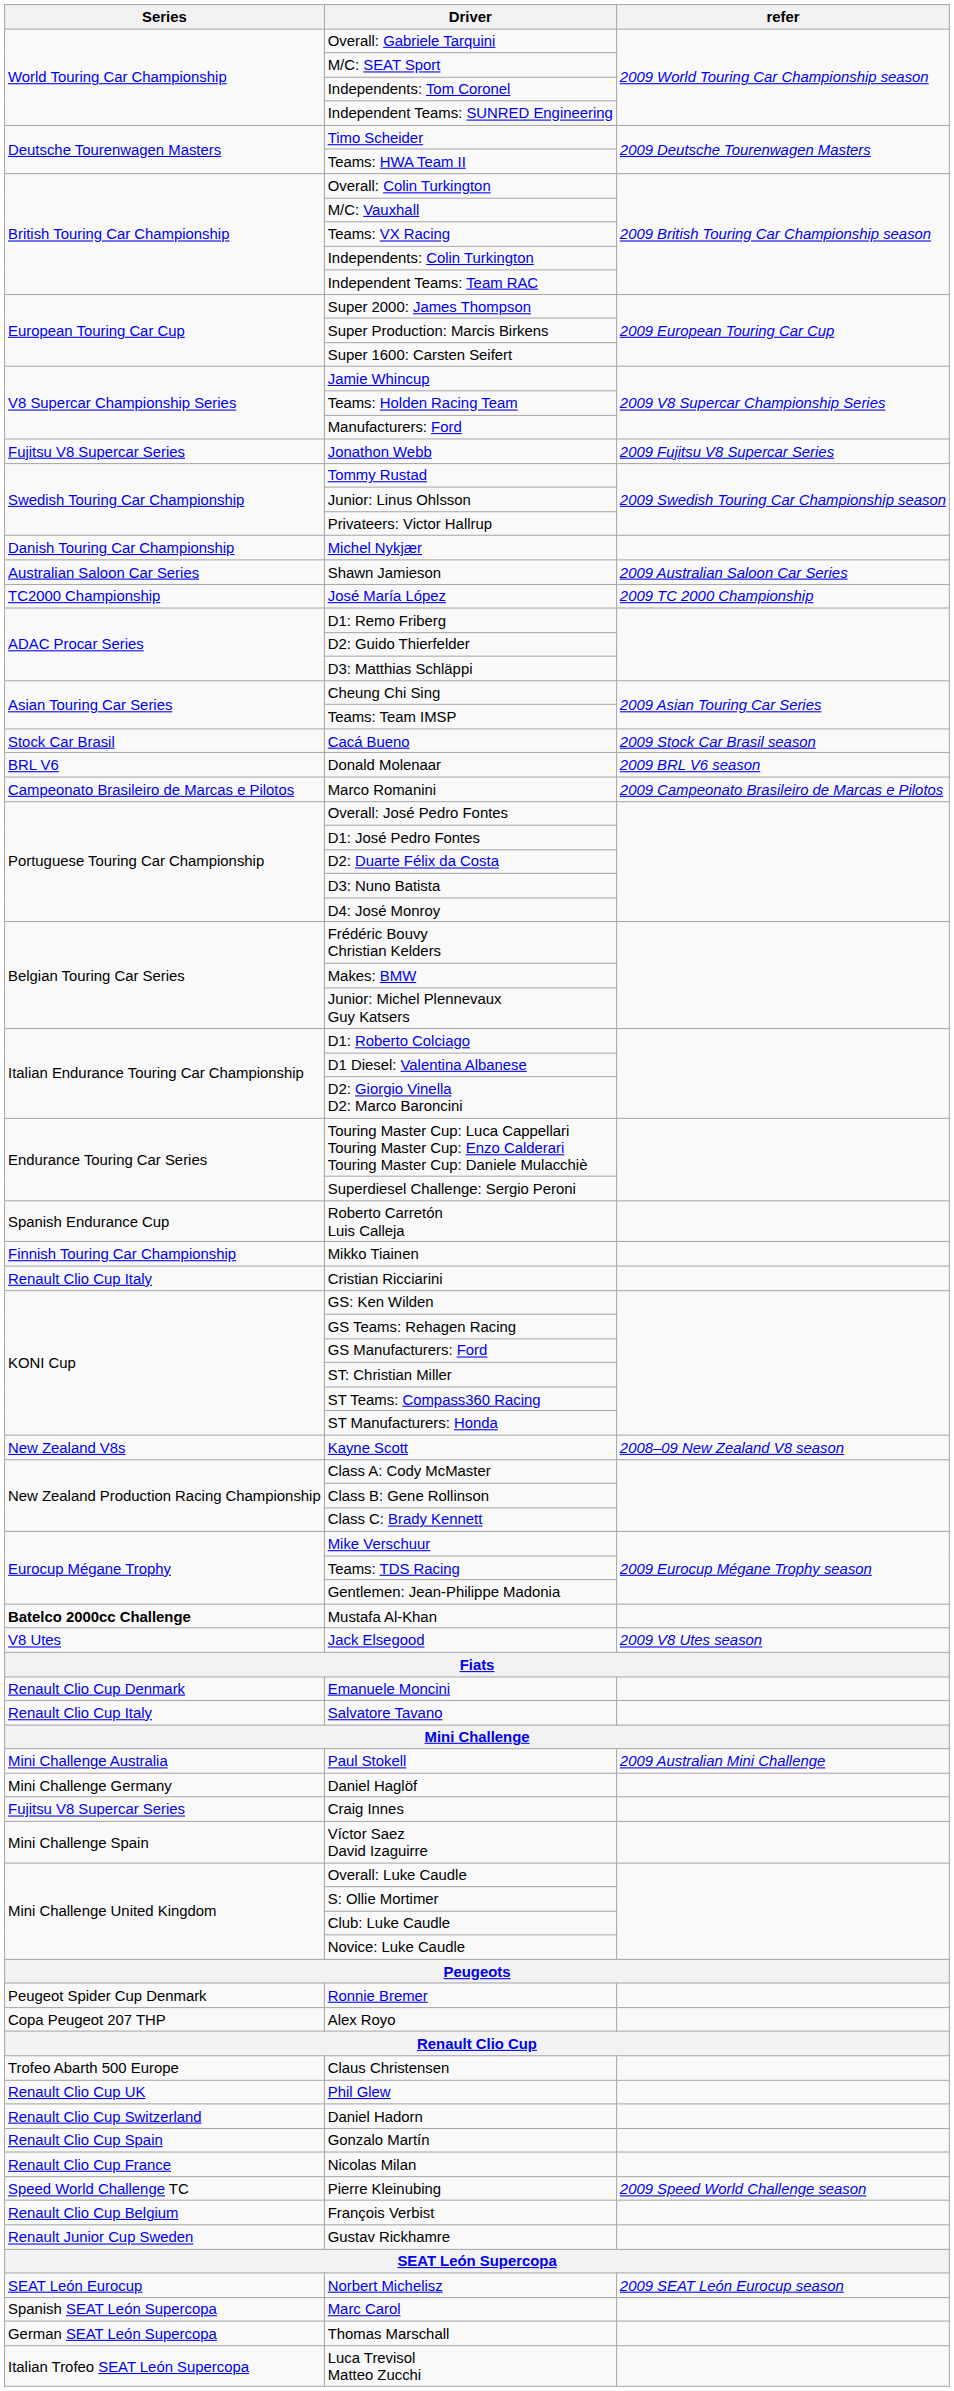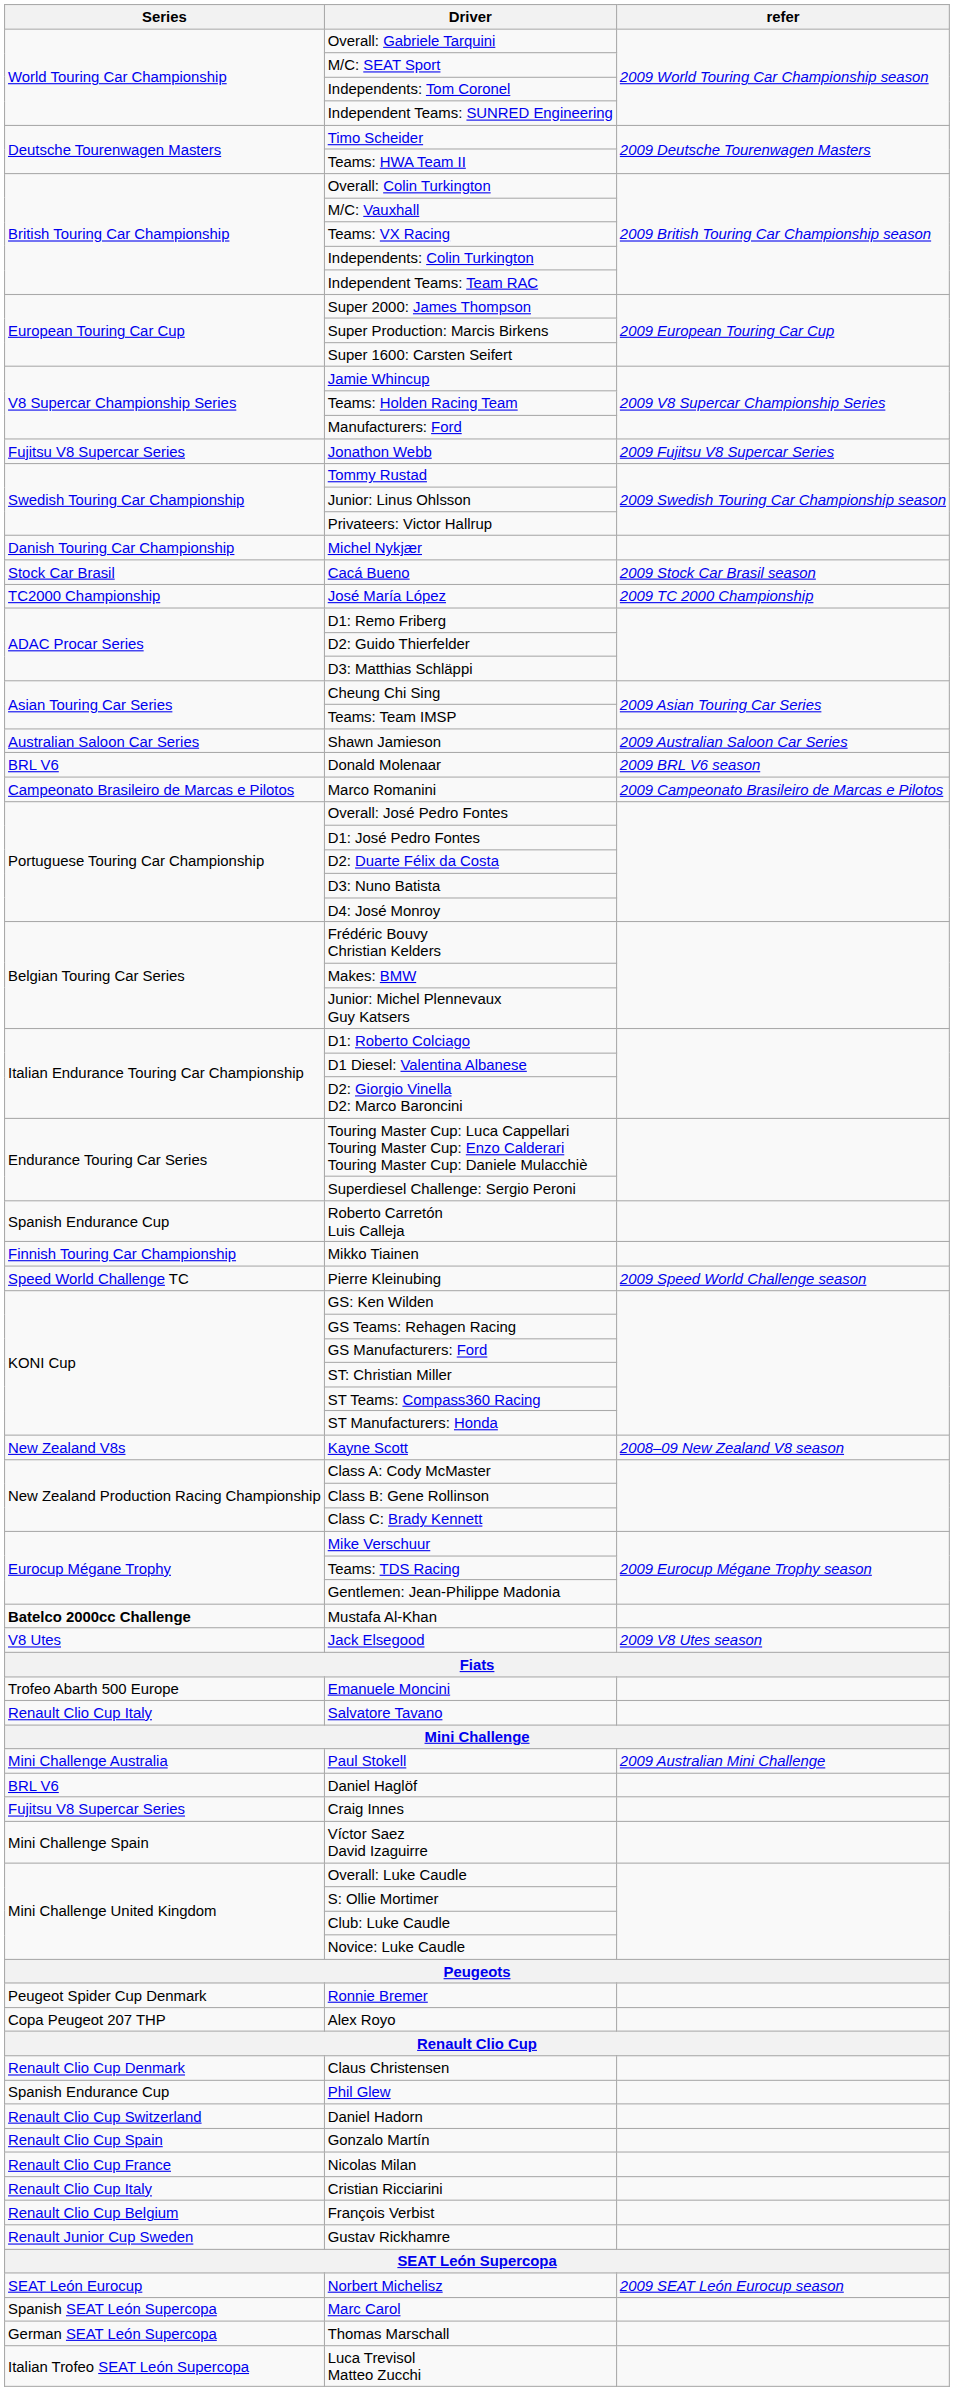 <table class="wikitable" style="font-size: 87%;">
 <tr>
 <th>Series</th>
 <th>Driver</th>
 <th>refer</th>
 </tr>
 <tr>
 <td rowspan=4><a href='#'>World Touring Car Championship</a></td>
 <td>Overall:  <a href='#'>Gabriele Tarquini</a></td>
 <td rowspan=4><em><a href='#'>2009 World Touring Car Championship season</a></em></td>
 </tr>
 <tr>
 <td>M/C:  <a href='#'>SEAT Sport</a></td>
 </tr>
 <tr>
 <td>Independents:  <a href='#'>Tom Coronel</a></td>
 </tr>
 <tr>
 <td>Independent Teams:  <a href='#'>SUNRED Engineering</a></td>
 </tr>
 <tr>
 <td rowspan=2><a href='#'>Deutsche Tourenwagen Masters</a></td>
 <td> <a href='#'>Timo Scheider</a></td>
 <td rowspan=2><em><a href='#'>2009 Deutsche Tourenwagen Masters</a></em></td>
 </tr>
 <tr>
 <td>Teams:  <a href='#'>HWA Team II</a></td>
 </tr>
 <tr>
 <td rowspan=5><a href='#'>British Touring Car Championship</a></td>
 <td>Overall:  <a href='#'>Colin Turkington</a></td>
 <td rowspan=5><em><a href='#'>2009 British Touring Car Championship season</a></em></td>
 </tr>
 <tr>
 <td>M/C:  <a href='#'>Vauxhall</a></td>
 </tr>
 <tr>
 <td>Teams:  <a href='#'>VX Racing</a></td>
 </tr>
 <tr>
 <td>Independents:  <a href='#'>Colin Turkington</a></td>
 </tr>
 <tr>
 <td>Independent Teams:  <a href='#'>Team RAC</a></td>
 </tr>
 <tr>
 <td rowspan=3><a href='#'>European Touring Car Cup</a></td>
 <td>Super 2000:  <a href='#'>James Thompson</a></td>
 <td rowspan=3><em><a href='#'>2009 European Touring Car Cup</a></em></td>
 </tr>
 <tr>
 <td>Super Production:  Marcis Birkens</td>
 </tr>
 <tr>
 <td>Super 1600:  Carsten Seifert</td>
 </tr>
 <tr>
 <td rowspan=3><a href='#'>V8 Supercar Championship Series</a></td>
 <td> <a href='#'>Jamie Whincup</a></td>
 <td rowspan=3><em><a href='#'>2009 V8 Supercar Championship Series</a></em></td>
 </tr>
 <tr>
 <td>Teams:  <a href='#'>Holden Racing Team</a></td>
 </tr>
 <tr>
 <td>Manufacturers:  <a href='#'>Ford</a></td>
 </tr>
 <tr>
 <td><a href='#'>Fujitsu V8 Supercar Series</a></td>
 <td> <a href='#'>Jonathon Webb</a></td>
 <td><em><a href='#'>2009 Fujitsu V8 Supercar Series</a></em></td>
 </tr>
 <tr>
 <td rowspan=3><a href='#'>Swedish Touring Car Championship</a></td>
 <td> <a href='#'>Tommy Rustad</a></td>
 <td rowspan=3><em><a href='#'>2009 Swedish Touring Car Championship season</a></em></td>
 </tr>
 <tr>
 <td>Junior:  Linus Ohlsson</td>
 </tr>
 <tr>
 <td>Privateers:  Victor Hallrup</td>
 </tr>
 <tr>
 <td><a href='#'>Danish Touring Car Championship</a></td>
 <td> <a href='#'>Michel Nykjær</a></td>
 <td></td>
 </tr>
 <tr>
-<td><a href='#'>Australian Saloon Car Series</a></td>
-<td> Shawn Jamieson</td>
-<td><em><a href='#'>2009 Australian Saloon Car Series</a></em></td>
+<td><a href='#'>Stock Car Brasil</a></td>
+<td> <a href='#'>Cacá Bueno</a></td>
+<td><em><a href='#'>2009 Stock Car Brasil season</a></em></td>
 </tr>
 <tr>
 <td><a href='#'>TC2000 Championship</a></td>
 <td> <a href='#'>José María López</a></td>
 <td><em><a href='#'>2009 TC 2000 Championship</a></em></td>
 </tr>
 <tr>
 <td rowspan=3><a href='#'>ADAC Procar Series</a></td>
 <td>D1:  Remo Friberg</td>
 <td rowspan=3></td>
 </tr>
 <tr>
 <td>D2:  Guido Thierfelder</td>
 </tr>
 <tr>
 <td>D3:  Matthias Schläppi</td>
 </tr>
 <tr>
 <td rowspan=2><a href='#'>Asian Touring Car Series</a></td>
 <td> Cheung Chi Sing</td>
 <td rowspan=2><em><a href='#'>2009 Asian Touring Car Series</a></em></td>
 </tr>
 <tr>
 <td>Teams:  Team IMSP</td>
 </tr>
 <tr>
-<td><a href='#'>Stock Car Brasil</a></td>
-<td> <a href='#'>Cacá Bueno</a></td>
-<td><em><a href='#'>2009 Stock Car Brasil season</a></em></td>
+<td><a href='#'>Australian Saloon Car Series</a></td>
+<td> Shawn Jamieson</td>
+<td><em><a href='#'>2009 Australian Saloon Car Series</a></em></td>
 </tr>
 <tr>
 <td><a href='#'>BRL V6</a></td>
 <td> Donald Molenaar</td>
 <td><em><a href='#'>2009 BRL V6 season</a></em></td>
 </tr>
 <tr>
 <td><a href='#'>Campeonato Brasileiro de Marcas e Pilotos</a></td>
 <td> Marco Romanini</td>
 <td><em><a href='#'>2009 Campeonato Brasileiro de Marcas e Pilotos</a></em></td>
 </tr>
 <tr>
 <td rowspan=5>Portuguese Touring Car Championship</td>
 <td>Overall:  José Pedro Fontes</td>
 <td rowspan=5></td>
 </tr>
 <tr>
 <td>D1:  José Pedro Fontes</td>
 </tr>
 <tr>
 <td>D2:  <a href='#'>Duarte Félix da Costa</a></td>
 </tr>
 <tr>
 <td>D3:  Nuno Batista</td>
 </tr>
 <tr>
 <td>D4:  José Monroy</td>
 </tr>
 <tr>
 <td rowspan=3>Belgian Touring Car Series</td>
 <td> Frédéric Bouvy<br> Christian Kelders</td>
 <td rowspan=3></td>
 </tr>
 <tr>
 <td>Makes:  <a href='#'>BMW</a></td>
 </tr>
 <tr>
 <td>Junior:  Michel Plennevaux<br> Guy Katsers</td>
 </tr>
 <tr>
 <td rowspan=3>Italian Endurance Touring Car Championship</td>
 <td>D1:  <a href='#'>Roberto Colciago</a></td>
 <td rowspan=3></td>
 </tr>
 <tr>
 <td>D1 Diesel:  <a href='#'>Valentina Albanese</a></td>
 </tr>
 <tr>
 <td>D2:  <a href='#'>Giorgio Vinella</a><br>D2:  Marco Baroncini</td>
 </tr>
 <tr>
 <td rowspan=2>Endurance Touring Car Series</td>
 <td>Touring Master Cup:  Luca Cappellari<br>Touring Master Cup:  <a href='#'>Enzo Calderari</a><br>Touring Master Cup:  Daniele Mulacchiè</td>
 <td rowspan=2></td>
 </tr>
 <tr>
 <td>Superdiesel Challenge:  Sergio Peroni</td>
 </tr>
 <tr>
 <td>Spanish Endurance Cup</td>
 <td> Roberto Carretón<br> Luis Calleja</td>
 <td></td>
 </tr>
 <tr>
 <td><a href='#'>Finnish Touring Car Championship</a></td>
 <td> Mikko Tiainen</td>
 <td></td>
 </tr>
 <tr>
-<td><a href='#'>Renault Clio Cup Italy</a></td>
-<td> Cristian Ricciarini</td>
-<td></td>
+<td><a href='#'>Speed World Challenge</a> TC</td>
+<td> Pierre Kleinubing</td>
+<td><em><a href='#'>2009 Speed World Challenge season</a></em></td>
 </tr>
 <tr>
 <td rowspan=6>KONI Cup</td>
 <td>GS:  Ken Wilden</td>
 <td rowspan=6></td>
 </tr>
 <tr>
 <td>GS Teams:  Rehagen Racing</td>
 </tr>
 <tr>
 <td>GS Manufacturers:  <a href='#'>Ford</a></td>
 </tr>
 <tr>
 <td>ST:  Christian Miller</td>
 </tr>
 <tr>
 <td>ST Teams:  <a href='#'>Compass360 Racing</a></td>
 </tr>
 <tr>
 <td>ST Manufacturers:  <a href='#'>Honda</a></td>
 </tr>
 <tr>
 <td><a href='#'>New Zealand V8s</a></td>
 <td> <a href='#'>Kayne Scott</a></td>
 <td><em><a href='#'>2008–09 New Zealand V8 season</a></em></td>
 </tr>
 <tr>
 <td rowspan=3>New Zealand Production Racing Championship</td>
 <td>Class A:  Cody McMaster</td>
 <td rowspan=3></td>
 </tr>
 <tr>
 <td>Class B:  Gene Rollinson</td>
 </tr>
 <tr>
 <td>Class C:  <a href='#'>Brady Kennett</a></td>
 </tr>
 <tr>
 <td rowspan=3><a href='#'>Eurocup Mégane Trophy</a></td>
 <td> <a href='#'>Mike Verschuur</a></td>
 <td rowspan=3><em><a href='#'>2009 Eurocup Mégane Trophy season</a></em></td>
 </tr>
 <tr>
 <td>Teams:  <a href='#'>TDS Racing</a></td>
 </tr>
 <tr>
 <td>Gentlemen:  Jean-Philippe Madonia</td>
 </tr>
 <tr>
 <td><strong>Batelco 2000cc Challenge</strong></td>
 <td> Mustafa Al-Khan</td>
 <td></td>
 </tr>
 <tr>
 <td><a href='#'>V8 Utes</a></td>
 <td> <a href='#'>Jack Elsegood</a></td>
 <td><em><a href='#'>2009 V8 Utes season</a></em></td>
 </tr>
 <tr>
 <th colspan=3><a href='#'>Fiats</a></th>
 </tr>
 <tr>
-<td><a href='#'>Renault Clio Cup Denmark</a></td>
+<td>Trofeo Abarth 500 Europe</td>
 <td> <a href='#'>Emanuele Moncini</a></td>
 <td></td>
 </tr>
 <tr>
 <td><a href='#'>Renault Clio Cup Italy</a></td>
 <td> <a href='#'>Salvatore Tavano</a></td>
 <td></td>
 </tr>
 <tr>
 <th colspan=3><a href='#'>Mini Challenge</a></th>
 </tr>
 <tr>
 <td><a href='#'>Mini Challenge Australia</a></td>
 <td> <a href='#'>Paul Stokell</a></td>
 <td><em><a href='#'>2009 Australian Mini Challenge</a></em></td>
 </tr>
 <tr>
-<td>Mini Challenge Germany</td>
+<td><a href='#'>BRL V6</a></td>
 <td> Daniel Haglöf</td>
 <td></td>
 </tr>
 <tr>
 <td><a href='#'>Fujitsu V8 Supercar Series</a></td>
 <td> Craig Innes</td>
 <td></td>
 </tr>
 <tr>
 <td>Mini Challenge Spain</td>
 <td> Víctor Saez<br> David Izaguirre</td>
 <td></td>
 </tr>
 <tr>
 <td rowspan=4>Mini Challenge United Kingdom</td>
 <td>Overall:  Luke Caudle</td>
 <td rowspan=4></td>
 </tr>
 <tr>
 <td>S:  Ollie Mortimer</td>
 </tr>
 <tr>
 <td>Club:  Luke Caudle</td>
 </tr>
 <tr>
 <td>Novice:  Luke Caudle</td>
 </tr>
 <tr>
 <th colspan=3><a href='#'>Peugeots</a></th>
 </tr>
 <tr>
 <td>Peugeot Spider Cup Denmark</td>
 <td> <a href='#'>Ronnie Bremer</a></td>
 <td></td>
 </tr>
 <tr>
 <td>Copa Peugeot 207 THP</td>
 <td> Alex Royo</td>
 <td></td>
 </tr>
 <tr>
 <th colspan=3><a href='#'>Renault Clio Cup</a></th>
 </tr>
 <tr>
-<td>Trofeo Abarth 500 Europe</td>
+<td><a href='#'>Renault Clio Cup Denmark</a></td>
 <td> Claus Christensen</td>
 <td></td>
 </tr>
 <tr>
-<td><a href='#'>Renault Clio Cup UK</a></td>
+<td>Spanish Endurance Cup</td>
 <td> <a href='#'>Phil Glew</a></td>
 <td></td>
 </tr>
 <tr>
 <td><a href='#'>Renault Clio Cup Switzerland</a></td>
 <td> Daniel Hadorn</td>
 <td></td>
 </tr>
 <tr>
 <td><a href='#'>Renault Clio Cup Spain</a></td>
 <td> Gonzalo Martín</td>
 <td></td>
 </tr>
 <tr>
 <td><a href='#'>Renault Clio Cup France</a></td>
 <td> Nicolas Milan</td>
 <td></td>
 </tr>
 <tr>
-<td><a href='#'>Speed World Challenge</a> TC</td>
-<td> Pierre Kleinubing</td>
-<td><em><a href='#'>2009 Speed World Challenge season</a></em></td>
+<td><a href='#'>Renault Clio Cup Italy</a></td>
+<td> Cristian Ricciarini</td>
+<td></td>
 </tr>
 <tr>
 <td><a href='#'>Renault Clio Cup Belgium</a></td>
 <td> François Verbist</td>
 <td></td>
 </tr>
 <tr>
 <td><a href='#'>Renault Junior Cup Sweden</a></td>
 <td> Gustav Rickhamre</td>
 <td></td>
 </tr>
 <tr>
 <th colspan=3><a href='#'>SEAT León Supercopa</a></th>
 </tr>
 <tr>
 <td><a href='#'>SEAT León Eurocup</a></td>
 <td> <a href='#'>Norbert Michelisz</a></td>
 <td><em><a href='#'>2009 SEAT León Eurocup season</a></em></td>
 </tr>
 <tr>
 <td>Spanish <a href='#'>SEAT León Supercopa</a></td>
 <td> <a href='#'>Marc Carol</a></td>
 <td></td>
 </tr>
 <tr>
 <td>German <a href='#'>SEAT León Supercopa</a></td>
 <td> Thomas Marschall</td>
 <td></td>
 </tr>
 <tr>
 <td>Italian Trofeo <a href='#'>SEAT León Supercopa</a></td>
 <td> Luca Trevisol<br> Matteo Zucchi</td>
 <td></td>
 </tr>
 </table>
